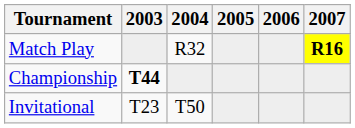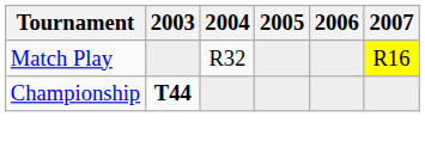 <table class="wikitable" style="text-align:center;">
 <tr>
 <th>Tournament</th>
 <th>2003</th>
 <th>2004</th>
 <th>2005</th>
 <th>2006</th>
 <th>2007</th>
 </tr>
 <tr>
 <td align="left"><a href='#'>Match Play</a></td>
 <td style="background:#eeeeee;"></td>
 <td>R32</td>
 <td style="background:#eeeeee;"></td>
 <td style="background:#eeeeee;"></td>
-<td style="background:yellow;"><strong>R16</strong></td>
+<td style="background:yellow;">R16</td>
 </tr>
 <tr>
 <td align="left"><a href='#'>Championship</a></td>
 <td><strong>T44</strong></td>
 <td style="background:#eeeeee;"></td>
 <td style="background:#eeeeee;"></td>
 <td style="background:#eeeeee;"></td>
 <td style="background:#eeeeee;"></td>
 </tr>
-<tr>
-<td align="left"><a href='#'>Invitational</a></td>
-<td>T23</td>
-<td>T50</td>
-<td style="background:#eeeeee;"></td>
-<td style="background:#eeeeee;"></td>
-<td style="background:#eeeeee;"></td>
-</tr>
 </table>
